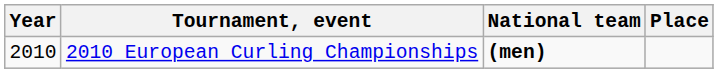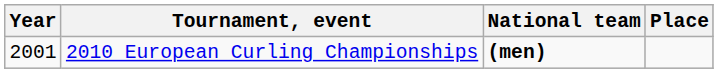 <table class="wikitable">
 <tr>
 <th scope="col">Year</th>
 <th scope="col">Tournament, event</th>
 <th scope="col">National team</th>
 <th scope="col">Place</th>
 </tr>
 <tr>
-<td>2010</td>
+<td>2001</td>
 <td><a href='#'>2010 European Curling Championships</a></td>
 <td><strong> (men)</strong></td>
 <td></td>
 </tr>
 </table>
